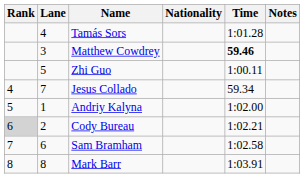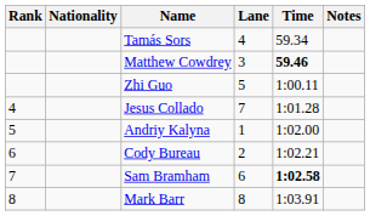 <table class="wikitable">
 <tr>
 <th>Rank</th>
+<th>Nationality</th>
+<th>Name</th>
 <th>Lane</th>
-<th>Name</th>
-<th>Nationality</th>
 <th>Time</th>
 <th>Notes</th>
 </tr>
 <tr>
 <td></td>
+<td></td>
+<td><a href='#'>Tamás Sors</a></td>
 <td>4</td>
-<td><a href='#'>Tamás Sors</a></td>
-<td></td>
-<td>1:01.28</td>
+<td>59.34</td>
 <td></td>
 </tr>
 <tr>
 <td></td>
+<td></td>
+<td><a href='#'>Matthew Cowdrey</a></td>
 <td>3</td>
-<td><a href='#'>Matthew Cowdrey</a></td>
-<td></td>
 <td><strong>59.46</strong></td>
 <td></td>
 </tr>
 <tr>
 <td></td>
+<td></td>
+<td><a href='#'>Zhi Guo</a></td>
 <td>5</td>
-<td><a href='#'>Zhi Guo</a></td>
-<td></td>
 <td>1:00.11</td>
 <td></td>
 </tr>
 <tr>
 <td>4</td>
+<td></td>
+<td><a href='#'>Jesus Collado</a></td>
 <td>7</td>
-<td><a href='#'>Jesus Collado</a></td>
-<td></td>
-<td>59.34</td>
+<td>1:01.28</td>
 <td></td>
 </tr>
 <tr>
 <td>5</td>
+<td></td>
+<td><a href='#'>Andriy Kalyna</a></td>
 <td>1</td>
-<td><a href='#'>Andriy Kalyna</a></td>
-<td></td>
 <td>1:02.00</td>
 <td></td>
 </tr>
 <tr>
-<td style="background: lightgrey;">6</td>
+<td>6</td>
+<td></td>
+<td><a href='#'>Cody Bureau</a></td>
 <td>2</td>
-<td><a href='#'>Cody Bureau</a></td>
-<td></td>
 <td>1:02.21</td>
 <td></td>
 </tr>
 <tr>
 <td>7</td>
+<td></td>
+<td><a href='#'>Sam Bramham</a></td>
 <td>6</td>
-<td><a href='#'>Sam Bramham</a></td>
-<td></td>
-<td>1:02.58</td>
+<td><strong>1:02.58</strong></td>
 <td></td>
 </tr>
 <tr>
 <td>8</td>
+<td></td>
+<td><a href='#'>Mark Barr</a></td>
 <td>8</td>
-<td><a href='#'>Mark Barr</a></td>
-<td></td>
 <td>1:03.91</td>
 <td></td>
 </tr>
 </table>
